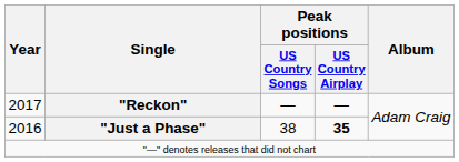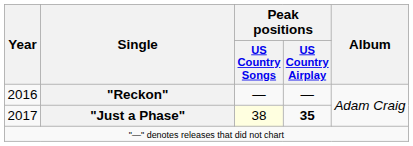 <table class="wikitable plainrowheaders" style="text-align:center;">
 <tr>
 <th rowspan="2">Year</th>
 <th rowspan="2" style="width:14em;">Single</th>
 <th colspan="2">Peak positions</th>
 <th rowspan="2">Album</th>
 </tr>
 <tr style="font-size:smaller;">
 <th width="45"><a href='#'>US Country Songs</a><br></th>
 <th width="45"><a href='#'>US Country Airplay</a><br></th>
 </tr>
 <tr>
-<td>2017</td>
+<td>2016</td>
 <th scope="row">"Reckon"</th>
 <td>—</td>
 <td>—</td>
 <td rowspan="2"><em>Adam Craig</em></td>
 </tr>
 <tr>
-<td>2016</td>
+<td>2017</td>
 <th scope="row">"Just a Phase"</th>
-<td>38</td>
+<td style="background: lightyellow;">38</td>
 <td><strong>35</strong></td>
 </tr>
 <tr>
 <td colspan="5" style="font-size:8pt">"—" denotes releases that did not chart</td>
 </tr>
 </table>
